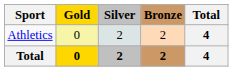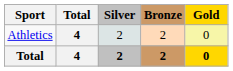 <table class="wikitable collapsible"style="font-size:85%; text-align:center;">
 <tr>
 <th>Sport</th>
-<th width=40 style="background-color:gold;">Gold</th>
+<th width=40>Total</th>
 <th width=40 style="background-color:silver;">Silver</th>
 <th width=40 style="background-color:#c96;">Bronze</th>
-<th width=40>Total</th>
+<th width=40 style="background-color:gold;">Gold</th>
 </tr>
 <tr>
 <td align=left> <a href='#'>Athletics</a></td>
-<td style="background:#F7F6A8;">0</td>
+<th>4</th>
 <td style="background:#DCE5E5;">2</td>
 <td style="background:#FFDAB9;">2</td>
-<th>4</th>
+<td style="background:#F7F6A8;">0</td>
 </tr>
 <tr>
 <th>Total</th>
-<th style="background:gold;">0</th>
+<th>4</th>
 <th style="background:silver;">2</th>
 <th style="background:#c96;">2</th>
-<th>4</th>
+<th style="background:gold;">0</th>
 </tr>
 </table>
